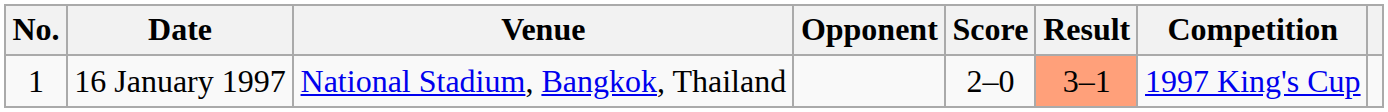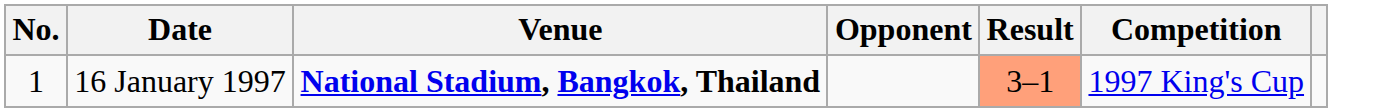 <table class="wikitable sortable">
 <tr>
 <th scope="col">No.</th>
 <th scope="col">Date</th>
 <th scope="col">Venue</th>
 <th scope="col">Opponent</th>
-<th scope="col">Score</th>
 <th scope="col">Result</th>
 <th scope="col">Competition</th>
 <th class="unsortable" scope="col"></th>
 </tr>
 <tr>
 <td align="center">1</td>
 <td>16 January 1997</td>
-<td><a href='#'>National Stadium</a>, <a href='#'>Bangkok</a>, Thailand</td>
+<td><strong><a href='#'>National Stadium</a>, <a href='#'>Bangkok</a>, Thailand</strong></td>
 <td></td>
-<td align="center">2–0</td>
 <td align="center" style="background: lightsalmon;">3–1</td>
 <td><a href='#'>1997 King's Cup</a></td>
 <td></td>
 </tr>
 </table>
